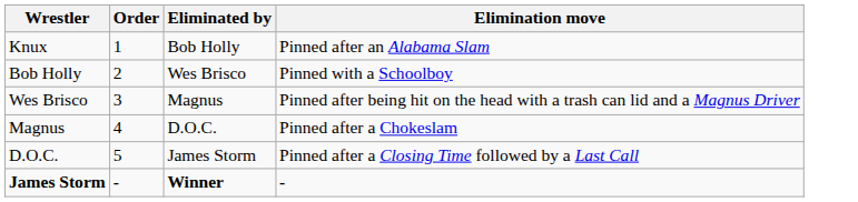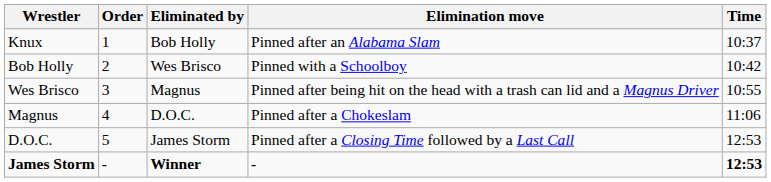 <table class="wikitable" border="1">
 <tr>
 <th>Wrestler</th>
 <th>Order</th>
 <th>Eliminated by</th>
 <th>Elimination move</th>
+<th>Time</th>
 </tr>
 <tr>
 <td>Knux</td>
 <td>1</td>
 <td>Bob Holly</td>
 <td>Pinned after an <em><a href='#'>Alabama Slam</a></em></td>
+<td>10:37</td>
 </tr>
 <tr>
 <td>Bob Holly</td>
 <td>2</td>
 <td>Wes Brisco</td>
 <td>Pinned with a <a href='#'>Schoolboy</a></td>
+<td>10:42</td>
 </tr>
 <tr>
 <td>Wes Brisco</td>
 <td>3</td>
 <td>Magnus</td>
 <td>Pinned after being hit on the head with a trash can lid and a <em><a href='#'>Magnus Driver</a></em></td>
+<td>10:55</td>
 </tr>
 <tr>
 <td>Magnus</td>
 <td>4</td>
 <td>D.O.C.</td>
 <td>Pinned after a <a href='#'>Chokeslam</a></td>
+<td>11:06</td>
 </tr>
 <tr>
 <td>D.O.C.</td>
 <td>5</td>
 <td>James Storm</td>
 <td>Pinned after a <em><a href='#'>Closing Time</a></em> followed by a <em><a href='#'>Last Call</a></em></td>
+<td>12:53</td>
 </tr>
 <tr>
 <td><strong>James Storm</strong></td>
 <td><strong>-</strong></td>
 <td><strong>Winner</strong></td>
 <td><strong>-</strong></td>
+<td><strong>12:53</strong></td>
 </tr>
 </table>
